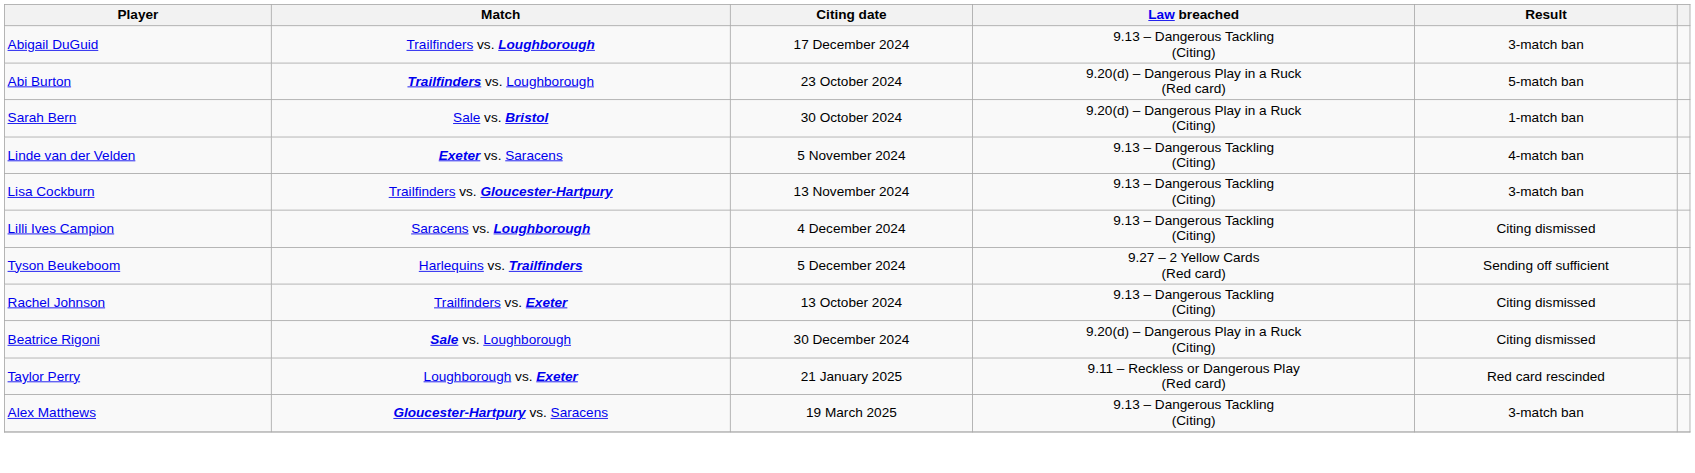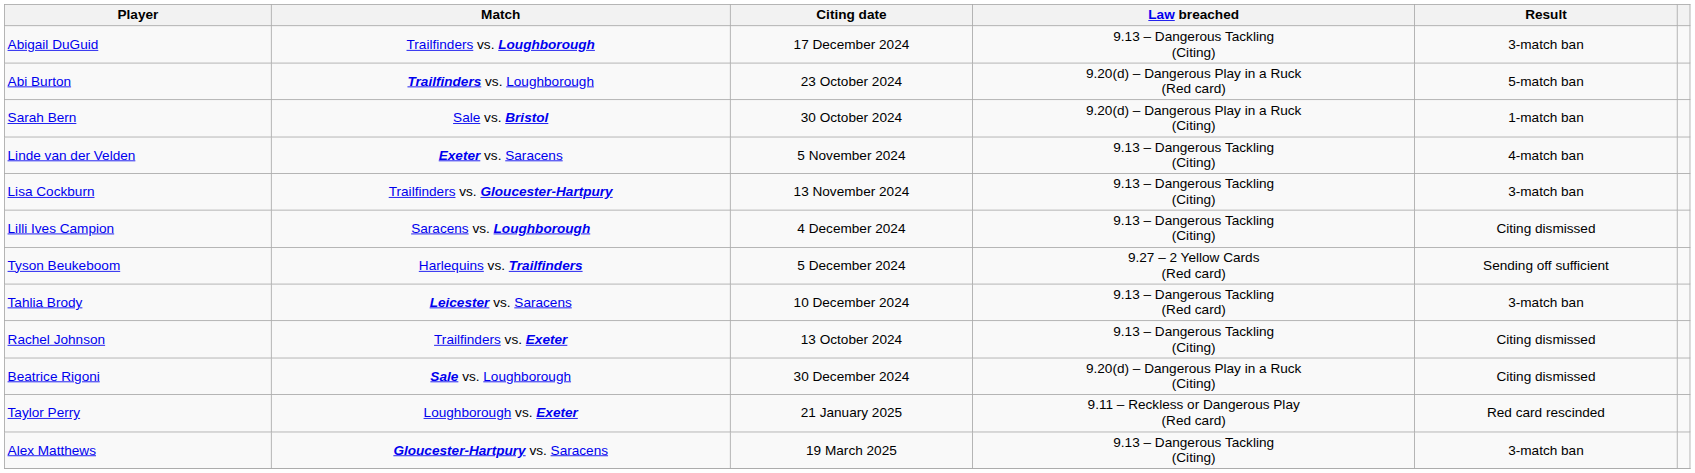 <table class="wikitable sortable" style="text-align:center;width:100%">
 <tr>
 <th>Player</th>
 <th>Match</th>
 <th>Citing date</th>
 <th><a href='#'>Law</a> breached</th>
 <th>Result</th>
 <th></th>
 </tr>
 <tr>
 <td align=left> <a href='#'>Abigail DuGuid</a></td>
 <td><a href='#'>Trailfinders</a> vs. <strong><em><a href='#'>Loughborough</a></em></strong></td>
 <td>17 December 2024</td>
 <td>9.13 – Dangerous Tackling<br>(Citing)</td>
 <td>3-match ban</td>
 <td></td>
 </tr>
 <tr>
 <td align=left> <a href='#'>Abi Burton</a></td>
 <td><strong><em><a href='#'>Trailfinders</a></em></strong> vs. <a href='#'>Loughborough</a></td>
 <td>23 October 2024</td>
 <td>9.20(d) – Dangerous Play in a Ruck<br>(Red card)</td>
 <td>5-match ban</td>
 <td></td>
 </tr>
 <tr>
 <td align=left> <a href='#'>Sarah Bern</a></td>
 <td><a href='#'>Sale</a> vs. <strong><em><a href='#'>Bristol</a></em></strong></td>
 <td>30 October 2024</td>
 <td>9.20(d) – Dangerous Play in a Ruck<br>(Citing)</td>
 <td>1-match ban</td>
 <td></td>
 </tr>
 <tr>
 <td align=left> <a href='#'>Linde van der Velden</a></td>
 <td><strong><em><a href='#'>Exeter</a></em></strong> vs. <a href='#'>Saracens</a></td>
 <td>5 November 2024</td>
 <td>9.13 – Dangerous Tackling<br>(Citing)</td>
 <td>4-match ban</td>
 <td></td>
 </tr>
 <tr>
 <td align=left> <a href='#'>Lisa Cockburn</a></td>
 <td><a href='#'>Trailfinders</a> vs. <strong><em><a href='#'>Gloucester-Hartpury</a></em></strong></td>
 <td>13 November 2024</td>
 <td>9.13 – Dangerous Tackling<br>(Citing)</td>
 <td>3-match ban</td>
 <td></td>
 </tr>
 <tr>
 <td align=left> <a href='#'>Lilli Ives Campion</a></td>
 <td><a href='#'>Saracens</a> vs. <strong><em><a href='#'>Loughborough</a></em></strong></td>
 <td>4 December 2024</td>
 <td>9.13 – Dangerous Tackling<br>(Citing)</td>
 <td>Citing dismissed</td>
 <td></td>
 </tr>
 <tr>
 <td align=left> <a href='#'>Tyson Beukeboom</a></td>
 <td><a href='#'>Harlequins</a> vs. <strong><em><a href='#'>Trailfinders</a></em></strong></td>
 <td>5 December 2024</td>
 <td>9.27 – 2 Yellow Cards<br>(Red card)</td>
 <td>Sending off sufficient</td>
 <td></td>
 </tr>
 <tr>
+<td align=left> <a href='#'>Tahlia Brody</a></td>
+<td><strong><em><a href='#'>Leicester</a></em></strong> vs. <a href='#'>Saracens</a></td>
+<td>10 December 2024</td>
+<td>9.13 – Dangerous Tackling<br>(Red card)</td>
+<td>3-match ban</td>
+<td></td>
+</tr>
+<tr>
 <td align=left> <a href='#'>Rachel Johnson</a></td>
 <td><a href='#'>Trailfinders</a> vs. <strong><em><a href='#'>Exeter</a></em></strong></td>
 <td>13 October 2024</td>
 <td>9.13 – Dangerous Tackling<br>(Citing)</td>
 <td>Citing dismissed</td>
 <td></td>
 </tr>
 <tr>
 <td align=left> <a href='#'>Beatrice Rigoni</a></td>
 <td><strong><em><a href='#'>Sale</a></em></strong> vs. <a href='#'>Loughborough</a></td>
 <td>30 December 2024</td>
 <td>9.20(d) – Dangerous Play in a Ruck<br>(Citing)</td>
 <td>Citing dismissed</td>
 <td></td>
 </tr>
 <tr>
 <td align=left> <a href='#'>Taylor Perry</a></td>
 <td><a href='#'>Loughborough</a> vs. <strong><em><a href='#'>Exeter</a></em></strong></td>
 <td>21 January 2025</td>
 <td>9.11 – Reckless or Dangerous Play<br>(Red card)</td>
 <td>Red card rescinded</td>
 <td></td>
 </tr>
 <tr>
 <td align=left> <a href='#'>Alex Matthews</a></td>
 <td><strong><em><a href='#'>Gloucester-Hartpury</a></em></strong> vs. <a href='#'>Saracens</a></td>
 <td>19 March 2025</td>
 <td>9.13 – Dangerous Tackling<br>(Citing)</td>
 <td>3-match ban</td>
 <td></td>
 </tr>
 <tr>
 </tr>
 </table>
